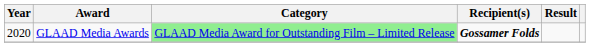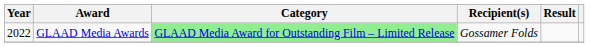 <table class="wikitable plainrowheaders sortable">
 <tr>
 <th scope="col">Year</th>
 <th scope="col">Award</th>
 <th scope="col">Category</th>
 <th scope="col">Recipient(s)</th>
 <th scope="col">Result</th>
 <th scope="col" class="unsortable"></th>
 </tr>
 <tr>
-<td>2020</td>
+<td>2022</td>
 <td><a href='#'>GLAAD Media Awards</a></td>
 <td style="background: lightgreen;"><a href='#'>GLAAD Media Award for Outstanding Film – Limited Release</a></td>
-<td><strong><em>Gossamer Folds</em></strong></td>
+<td><em>Gossamer Folds</em></td>
 <td></td>
 <td></td>
 </tr>
 <tr>
 </tr>
 </table>
